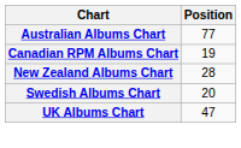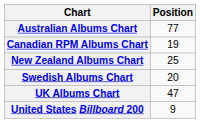 <table class="wikitable sortable plainrowheaders" style="text-align:center;">
 <tr>
 <th scope="col">Chart</th>
 <th scope="col">Position</th>
 </tr>
 <tr>
 <th scope="row"><a href='#'>Australian Albums Chart</a></th>
 <td>77</td>
 </tr>
 <tr>
 <th scope="row"><a href='#'>Canadian RPM Albums Chart</a></th>
 <td>19</td>
 </tr>
 <tr>
 <th scope="row"><a href='#'>New Zealand Albums Chart</a></th>
-<td>28</td>
+<td>25</td>
 </tr>
 <tr>
 <th scope="row"><a href='#'>Swedish Albums Chart</a></th>
 <td>20</td>
 </tr>
 <tr>
 <th scope="row"><a href='#'>UK Albums Chart</a></th>
 <td>47</td>
 </tr>
+<tr>
+<th scope="row"><a href='#'>United States</a> <a href='#'><em>Billboard</em> 200</a></th>
+<td>9</td>
+</tr>
 </table>
